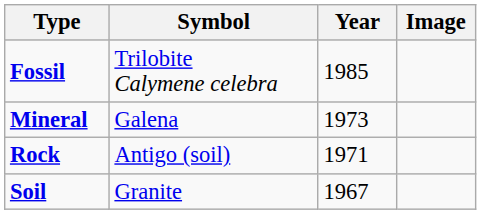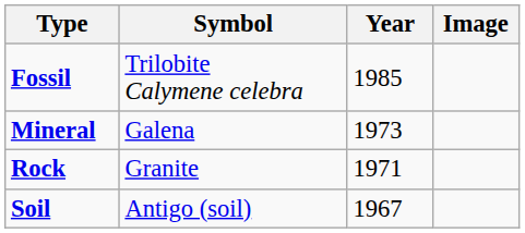 <table class="wikitable">
 <tr>
 <th width="20%">Type</th>
 <th width="40%">Symbol</th>
 <th width="15%">Year</th>
 <th width="15%">Image</th>
 </tr>
 <tr>
 <td><strong><a href='#'>Fossil</a></strong></td>
 <td><a href='#'>Trilobite</a><br><em>Calymene celebra</em></td>
 <td>1985</td>
 <td></td>
 </tr>
 <tr>
 <td><strong><a href='#'>Mineral</a></strong></td>
 <td><a href='#'>Galena</a></td>
 <td>1973</td>
 <td></td>
 </tr>
 <tr>
 <td><strong><a href='#'>Rock</a></strong></td>
-<td><a href='#'>Antigo (soil)</a></td>
+<td><a href='#'>Granite</a></td>
 <td>1971</td>
 <td></td>
 </tr>
 <tr>
 <td><strong><a href='#'>Soil</a></strong></td>
-<td><a href='#'>Granite</a></td>
+<td><a href='#'>Antigo (soil)</a></td>
 <td>1967</td>
 <td></td>
 </tr>
 </table>
